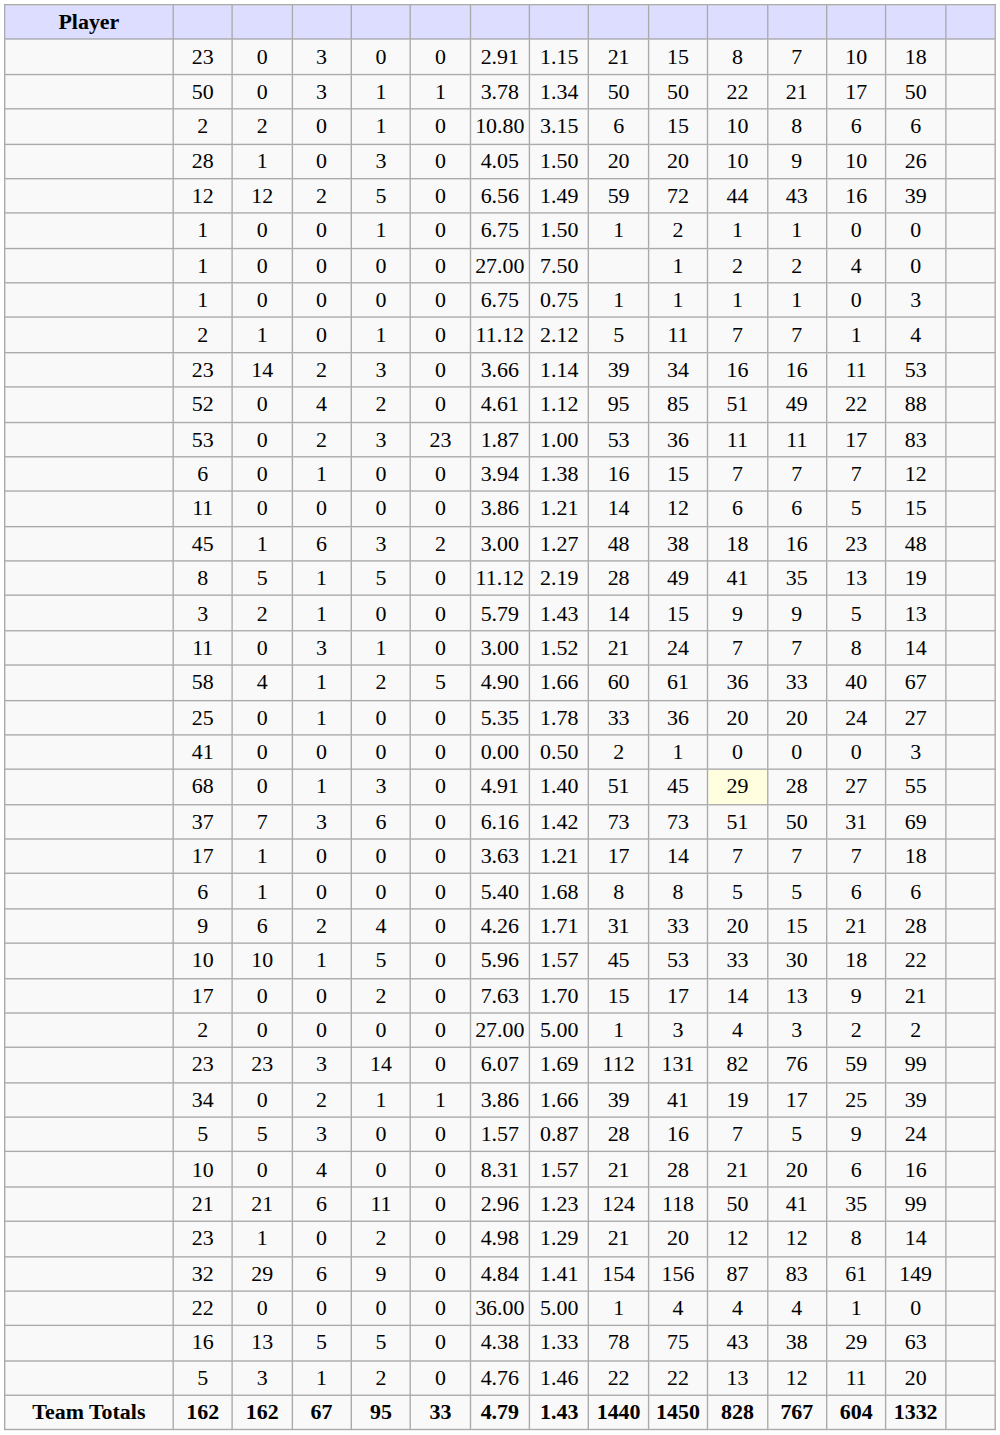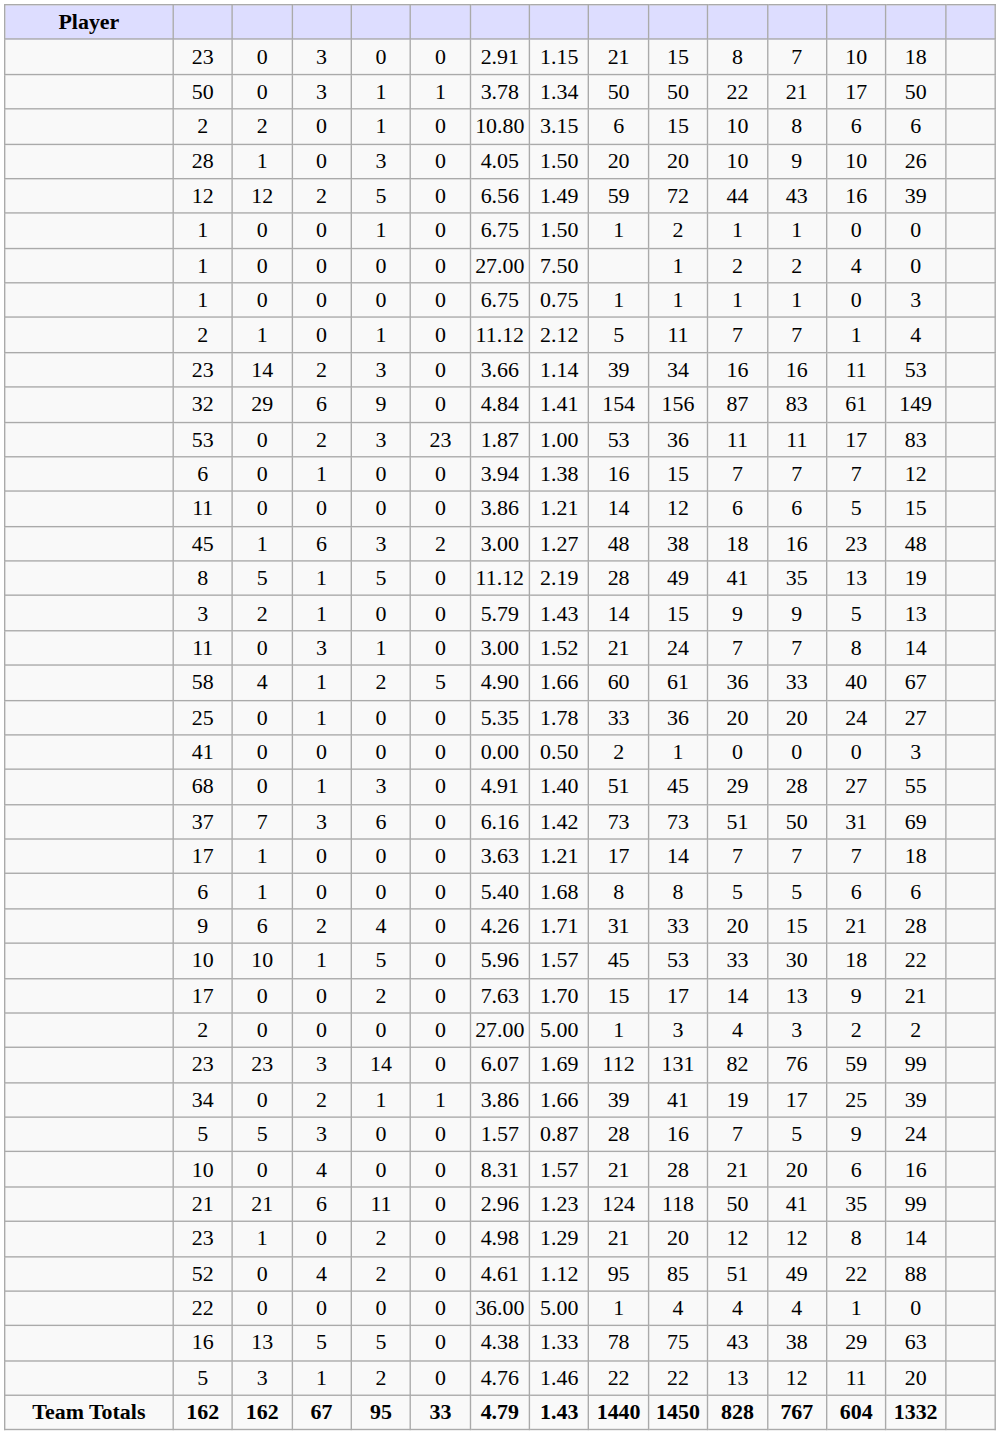 <table class="wikitable sortable">
 <tr>
 <th style="background:#ddf; width:17%;">Player</th>
 <th style="background:#ddf; width:6%;"></th>
 <th style="background:#ddf; width:6%;"></th>
 <th style="background:#ddf; width:6%;"></th>
 <th style="background:#ddf; width:6%;"></th>
 <th style="background:#ddf; width:6%;"></th>
 <th style="background:#ddf; width:6%;"></th>
 <th style="background:#ddf; width:6%;"></th>
 <th style="background:#ddf; width:6%;"></th>
 <th style="background:#ddf; width:6%;"></th>
 <th style="background:#ddf; width:6%;"></th>
 <th style="background:#ddf; width:6%;"></th>
 <th style="background:#ddf; width:6%;"></th>
 <th style="background:#ddf; width:6%;"></th>
 <th style="background:#ddf; width:6%;"></th>
 </tr>
 <tr style="text-align:center;">
 <td></td>
 <td>23</td>
 <td>0</td>
 <td>3</td>
 <td>0</td>
 <td>0</td>
 <td>2.91</td>
 <td>1.15</td>
 <td>21</td>
 <td>15</td>
 <td>8</td>
 <td>7</td>
 <td>10</td>
 <td>18</td>
 <td></td>
 </tr>
 <tr style="text-align:center;">
 <td></td>
 <td>50</td>
 <td>0</td>
 <td>3</td>
 <td>1</td>
 <td>1</td>
 <td>3.78</td>
 <td>1.34</td>
 <td>50</td>
 <td>50</td>
 <td>22</td>
 <td>21</td>
 <td>17</td>
 <td>50</td>
 <td></td>
 </tr>
 <tr style="text-align:center;">
 <td></td>
 <td>2</td>
 <td>2</td>
 <td>0</td>
 <td>1</td>
 <td>0</td>
 <td>10.80</td>
 <td>3.15</td>
 <td>6</td>
 <td>15</td>
 <td>10</td>
 <td>8</td>
 <td>6</td>
 <td>6</td>
 <td></td>
 </tr>
 <tr style="text-align:center;">
 <td></td>
 <td>28</td>
 <td>1</td>
 <td>0</td>
 <td>3</td>
 <td>0</td>
 <td>4.05</td>
 <td>1.50</td>
 <td>20</td>
 <td>20</td>
 <td>10</td>
 <td>9</td>
 <td>10</td>
 <td>26</td>
 <td></td>
 </tr>
 <tr style="text-align:center;">
 <td></td>
 <td>12</td>
 <td>12</td>
 <td>2</td>
 <td>5</td>
 <td>0</td>
 <td>6.56</td>
 <td>1.49</td>
 <td>59</td>
 <td>72</td>
 <td>44</td>
 <td>43</td>
 <td>16</td>
 <td>39</td>
 <td></td>
 </tr>
 <tr style="text-align:center;">
 <td></td>
 <td>1</td>
 <td>0</td>
 <td>0</td>
 <td>1</td>
 <td>0</td>
 <td>6.75</td>
 <td>1.50</td>
 <td>1</td>
 <td>2</td>
 <td>1</td>
 <td>1</td>
 <td>0</td>
 <td>0</td>
 <td></td>
 </tr>
 <tr style="text-align:center;">
 <td></td>
 <td>1</td>
 <td>0</td>
 <td>0</td>
 <td>0</td>
 <td>0</td>
 <td>27.00</td>
 <td>7.50</td>
 <td></td>
 <td>1</td>
 <td>2</td>
 <td>2</td>
 <td>4</td>
 <td>0</td>
 <td></td>
 </tr>
 <tr style="text-align:center;">
 <td></td>
 <td>1</td>
 <td>0</td>
 <td>0</td>
 <td>0</td>
 <td>0</td>
 <td>6.75</td>
 <td>0.75</td>
 <td>1</td>
 <td>1</td>
 <td>1</td>
 <td>1</td>
 <td>0</td>
 <td>3</td>
 <td></td>
 </tr>
 <tr style="text-align:center;">
 <td></td>
 <td>2</td>
 <td>1</td>
 <td>0</td>
 <td>1</td>
 <td>0</td>
 <td>11.12</td>
 <td>2.12</td>
 <td>5</td>
 <td>11</td>
 <td>7</td>
 <td>7</td>
 <td>1</td>
 <td>4</td>
 <td></td>
 </tr>
 <tr style="text-align:center;">
 <td></td>
 <td>23</td>
 <td>14</td>
 <td>2</td>
 <td>3</td>
 <td>0</td>
 <td>3.66</td>
 <td>1.14</td>
 <td>39</td>
 <td>34</td>
 <td>16</td>
 <td>16</td>
 <td>11</td>
 <td>53</td>
 <td></td>
 </tr>
 <tr style="text-align:center;">
 <td></td>
-<td>52</td>
+<td>32</td>
+<td>29</td>
+<td>6</td>
+<td>9</td>
 <td>0</td>
-<td>4</td>
-<td>2</td>
-<td>0</td>
-<td>4.61</td>
-<td>1.12</td>
-<td>95</td>
-<td>85</td>
-<td>51</td>
-<td>49</td>
-<td>22</td>
-<td>88</td>
+<td>4.84</td>
+<td>1.41</td>
+<td>154</td>
+<td>156</td>
+<td>87</td>
+<td>83</td>
+<td>61</td>
+<td>149</td>
 <td></td>
 </tr>
 <tr style="text-align:center;">
 <td></td>
 <td>53</td>
 <td>0</td>
 <td>2</td>
 <td>3</td>
 <td>23</td>
 <td>1.87</td>
 <td>1.00</td>
 <td>53</td>
 <td>36</td>
 <td>11</td>
 <td>11</td>
 <td>17</td>
 <td>83</td>
 <td></td>
 </tr>
 <tr style="text-align:center;">
 <td></td>
 <td>6</td>
 <td>0</td>
 <td>1</td>
 <td>0</td>
 <td>0</td>
 <td>3.94</td>
 <td>1.38</td>
 <td>16</td>
 <td>15</td>
 <td>7</td>
 <td>7</td>
 <td>7</td>
 <td>12</td>
 <td></td>
 </tr>
 <tr style="text-align:center;">
 <td></td>
 <td>11</td>
 <td>0</td>
 <td>0</td>
 <td>0</td>
 <td>0</td>
 <td>3.86</td>
 <td>1.21</td>
 <td>14</td>
 <td>12</td>
 <td>6</td>
 <td>6</td>
 <td>5</td>
 <td>15</td>
 <td></td>
 </tr>
 <tr style="text-align:center;">
 <td></td>
 <td>45</td>
 <td>1</td>
 <td>6</td>
 <td>3</td>
 <td>2</td>
 <td>3.00</td>
 <td>1.27</td>
 <td>48</td>
 <td>38</td>
 <td>18</td>
 <td>16</td>
 <td>23</td>
 <td>48</td>
 <td></td>
 </tr>
 <tr style="text-align:center;">
 <td></td>
 <td>8</td>
 <td>5</td>
 <td>1</td>
 <td>5</td>
 <td>0</td>
 <td>11.12</td>
 <td>2.19</td>
 <td>28</td>
 <td>49</td>
 <td>41</td>
 <td>35</td>
 <td>13</td>
 <td>19</td>
 <td></td>
 </tr>
 <tr style="text-align:center;">
 <td></td>
 <td>3</td>
 <td>2</td>
 <td>1</td>
 <td>0</td>
 <td>0</td>
 <td>5.79</td>
 <td>1.43</td>
 <td>14</td>
 <td>15</td>
 <td>9</td>
 <td>9</td>
 <td>5</td>
 <td>13</td>
 <td></td>
 </tr>
 <tr style="text-align:center;">
 <td></td>
 <td>11</td>
 <td>0</td>
 <td>3</td>
 <td>1</td>
 <td>0</td>
 <td>3.00</td>
 <td>1.52</td>
 <td>21</td>
 <td>24</td>
 <td>7</td>
 <td>7</td>
 <td>8</td>
 <td>14</td>
 <td></td>
 </tr>
 <tr style="text-align:center;">
 <td></td>
 <td>58</td>
 <td>4</td>
 <td>1</td>
 <td>2</td>
 <td>5</td>
 <td>4.90</td>
 <td>1.66</td>
 <td>60</td>
 <td>61</td>
 <td>36</td>
 <td>33</td>
 <td>40</td>
 <td>67</td>
 <td></td>
 </tr>
 <tr style="text-align:center;">
 <td></td>
 <td>25</td>
 <td>0</td>
 <td>1</td>
 <td>0</td>
 <td>0</td>
 <td>5.35</td>
 <td>1.78</td>
 <td>33</td>
 <td>36</td>
 <td>20</td>
 <td>20</td>
 <td>24</td>
 <td>27</td>
 <td></td>
 </tr>
 <tr style="text-align:center;">
 <td></td>
 <td>41</td>
 <td>0</td>
 <td>0</td>
 <td>0</td>
 <td>0</td>
 <td>0.00</td>
 <td>0.50</td>
 <td>2</td>
 <td>1</td>
 <td>0</td>
 <td>0</td>
 <td>0</td>
 <td>3</td>
 <td></td>
 </tr>
 <tr style="text-align:center;">
 <td></td>
 <td>68</td>
 <td>0</td>
 <td>1</td>
 <td>3</td>
 <td>0</td>
 <td>4.91</td>
 <td>1.40</td>
 <td>51</td>
 <td>45</td>
-<td style="background: lightyellow;">29</td>
+<td>29</td>
 <td>28</td>
 <td>27</td>
 <td>55</td>
 <td></td>
 </tr>
 <tr style="text-align:center;">
 <td></td>
 <td>37</td>
 <td>7</td>
 <td>3</td>
 <td>6</td>
 <td>0</td>
 <td>6.16</td>
 <td>1.42</td>
 <td>73</td>
 <td>73</td>
 <td>51</td>
 <td>50</td>
 <td>31</td>
 <td>69</td>
 <td></td>
 </tr>
 <tr style="text-align:center;">
 <td></td>
 <td>17</td>
 <td>1</td>
 <td>0</td>
 <td>0</td>
 <td>0</td>
 <td>3.63</td>
 <td>1.21</td>
 <td>17</td>
 <td>14</td>
 <td>7</td>
 <td>7</td>
 <td>7</td>
 <td>18</td>
 <td></td>
 </tr>
 <tr style="text-align:center;">
 <td></td>
 <td>6</td>
 <td>1</td>
 <td>0</td>
 <td>0</td>
 <td>0</td>
 <td>5.40</td>
 <td>1.68</td>
 <td>8</td>
 <td>8</td>
 <td>5</td>
 <td>5</td>
 <td>6</td>
 <td>6</td>
 <td></td>
 </tr>
 <tr style="text-align:center;">
 <td></td>
 <td>9</td>
 <td>6</td>
 <td>2</td>
 <td>4</td>
 <td>0</td>
 <td>4.26</td>
 <td>1.71</td>
 <td>31</td>
 <td>33</td>
 <td>20</td>
 <td>15</td>
 <td>21</td>
 <td>28</td>
 <td></td>
 </tr>
 <tr style="text-align:center;">
 <td></td>
 <td>10</td>
 <td>10</td>
 <td>1</td>
 <td>5</td>
 <td>0</td>
 <td>5.96</td>
 <td>1.57</td>
 <td>45</td>
 <td>53</td>
 <td>33</td>
 <td>30</td>
 <td>18</td>
 <td>22</td>
 <td></td>
 </tr>
 <tr style="text-align:center;">
 <td></td>
 <td>17</td>
 <td>0</td>
 <td>0</td>
 <td>2</td>
 <td>0</td>
 <td>7.63</td>
 <td>1.70</td>
 <td>15</td>
 <td>17</td>
 <td>14</td>
 <td>13</td>
 <td>9</td>
 <td>21</td>
 <td></td>
 </tr>
 <tr style="text-align:center;">
 <td></td>
 <td>2</td>
 <td>0</td>
 <td>0</td>
 <td>0</td>
 <td>0</td>
 <td>27.00</td>
 <td>5.00</td>
 <td>1</td>
 <td>3</td>
 <td>4</td>
 <td>3</td>
 <td>2</td>
 <td>2</td>
 <td></td>
 </tr>
 <tr style="text-align:center;">
 <td></td>
 <td>23</td>
 <td>23</td>
 <td>3</td>
 <td>14</td>
 <td>0</td>
 <td>6.07</td>
 <td>1.69</td>
 <td>112</td>
 <td>131</td>
 <td>82</td>
 <td>76</td>
 <td>59</td>
 <td>99</td>
 <td></td>
 </tr>
 <tr style="text-align:center;">
 <td></td>
 <td>34</td>
 <td>0</td>
 <td>2</td>
 <td>1</td>
 <td>1</td>
 <td>3.86</td>
 <td>1.66</td>
 <td>39</td>
 <td>41</td>
 <td>19</td>
 <td>17</td>
 <td>25</td>
 <td>39</td>
 <td></td>
 </tr>
 <tr style="text-align:center;">
 <td></td>
 <td>5</td>
 <td>5</td>
 <td>3</td>
 <td>0</td>
 <td>0</td>
 <td>1.57</td>
 <td>0.87</td>
 <td>28</td>
 <td>16</td>
 <td>7</td>
 <td>5</td>
 <td>9</td>
 <td>24</td>
 <td></td>
 </tr>
 <tr style="text-align:center;">
 <td></td>
 <td>10</td>
 <td>0</td>
 <td>4</td>
 <td>0</td>
 <td>0</td>
 <td>8.31</td>
 <td>1.57</td>
 <td>21</td>
 <td>28</td>
 <td>21</td>
 <td>20</td>
 <td>6</td>
 <td>16</td>
 <td></td>
 </tr>
 <tr style="text-align:center;">
 <td></td>
 <td>21</td>
 <td>21</td>
 <td>6</td>
 <td>11</td>
 <td>0</td>
 <td>2.96</td>
 <td>1.23</td>
 <td>124</td>
 <td>118</td>
 <td>50</td>
 <td>41</td>
 <td>35</td>
 <td>99</td>
 <td></td>
 </tr>
 <tr style="text-align:center;">
 <td></td>
 <td>23</td>
 <td>1</td>
 <td>0</td>
 <td>2</td>
 <td>0</td>
 <td>4.98</td>
 <td>1.29</td>
 <td>21</td>
 <td>20</td>
 <td>12</td>
 <td>12</td>
 <td>8</td>
 <td>14</td>
 <td></td>
 </tr>
 <tr style="text-align:center;">
 <td></td>
-<td>32</td>
-<td>29</td>
-<td>6</td>
-<td>9</td>
+<td>52</td>
 <td>0</td>
-<td>4.84</td>
-<td>1.41</td>
-<td>154</td>
-<td>156</td>
-<td>87</td>
-<td>83</td>
-<td>61</td>
-<td>149</td>
+<td>4</td>
+<td>2</td>
+<td>0</td>
+<td>4.61</td>
+<td>1.12</td>
+<td>95</td>
+<td>85</td>
+<td>51</td>
+<td>49</td>
+<td>22</td>
+<td>88</td>
 <td></td>
 </tr>
 <tr style="text-align:center;">
 <td></td>
 <td>22</td>
 <td>0</td>
 <td>0</td>
 <td>0</td>
 <td>0</td>
 <td>36.00</td>
 <td>5.00</td>
 <td>1</td>
 <td>4</td>
 <td>4</td>
 <td>4</td>
 <td>1</td>
 <td>0</td>
 <td></td>
 </tr>
 <tr style="text-align:center;">
 <td></td>
 <td>16</td>
 <td>13</td>
 <td>5</td>
 <td>5</td>
 <td>0</td>
 <td>4.38</td>
 <td>1.33</td>
 <td>78</td>
 <td>75</td>
 <td>43</td>
 <td>38</td>
 <td>29</td>
 <td>63</td>
 <td></td>
 </tr>
 <tr style="text-align:center;">
 <td></td>
 <td>5</td>
 <td>3</td>
 <td>1</td>
 <td>2</td>
 <td>0</td>
 <td>4.76</td>
 <td>1.46</td>
 <td>22</td>
 <td>22</td>
 <td>13</td>
 <td>12</td>
 <td>11</td>
 <td>20</td>
 <td></td>
 </tr>
 <tr style="text-align:center;">
 <td><strong>Team Totals</strong></td>
 <td><strong>162</strong></td>
 <td><strong>162</strong></td>
 <td><strong>67</strong></td>
 <td><strong>95</strong></td>
 <td><strong>33</strong></td>
 <td><strong>4.79</strong></td>
 <td><strong>1.43</strong></td>
 <td><strong>1440</strong></td>
 <td><strong>1450</strong></td>
 <td><strong>828</strong></td>
 <td><strong>767</strong></td>
 <td><strong>604</strong></td>
 <td><strong>1332</strong></td>
 <td></td>
 </tr>
 </table>
